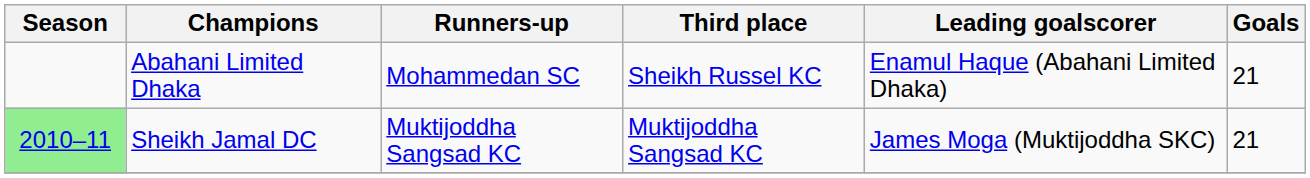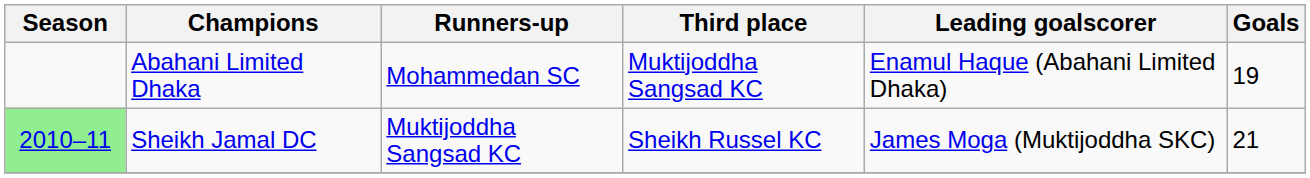 <table class="wikitable">
 <tr>
 <th width=9%>Season</th>
 <th width=19%>Champions</th>
 <th width=18%>Runners-up</th>
 <th width=18%>Third place</th>
 <th width=27%>Leading goalscorer</th>
 <th width=1%>Goals</th>
 </tr>
 <tr>
 <td style="text-align:center"></td>
 <td><a href='#'>Abahani Limited Dhaka</a></td>
 <td><a href='#'>Mohammedan SC</a></td>
-<td><a href='#'>Sheikh Russel KC</a></td>
+<td><a href='#'>Muktijoddha Sangsad KC</a></td>
 <td> <a href='#'>Enamul Haque</a> (Abahani Limited Dhaka)</td>
-<td>21</td>
+<td>19</td>
 </tr>
 <tr>
 <td style="background: lightgreen; text-align:center"><a href='#'>2010–11</a></td>
 <td><a href='#'>Sheikh Jamal DC</a></td>
 <td><a href='#'>Muktijoddha Sangsad KC</a></td>
-<td><a href='#'>Muktijoddha Sangsad KC</a></td>
+<td><a href='#'>Sheikh Russel KC</a></td>
 <td> <a href='#'>James Moga</a> (Muktijoddha SKC)</td>
 <td>21</td>
 </tr>
 <tr>
 </tr>
 </table>
